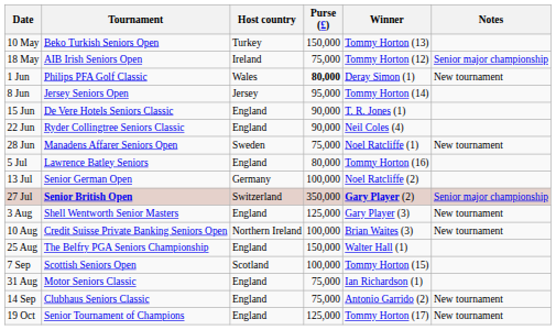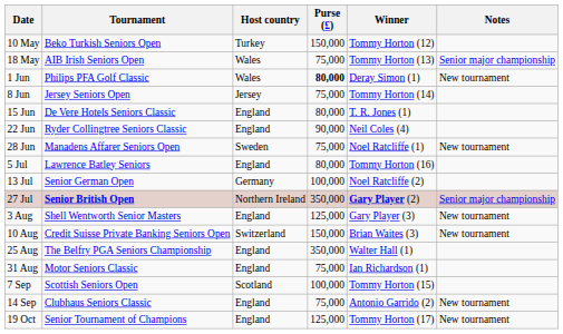 <table class="wikitable" style="font-size:95%">
 <tr>
 <th>Date</th>
 <th>Tournament</th>
 <th>Host country</th>
 <th>Purse<br>(<a href='#'>£</a>)</th>
 <th>Winner</th>
 <th>Notes</th>
 </tr>
 <tr>
 <td>10 May</td>
 <td><a href='#'>Beko Turkish Seniors Open</a></td>
 <td>Turkey</td>
 <td align=right>150,000</td>
-<td> <a href='#'>Tommy Horton</a> (13)</td>
+<td> <a href='#'>Tommy Horton</a> (12)</td>
 <td></td>
 </tr>
 <tr>
 <td>18 May</td>
 <td><a href='#'>AIB Irish Seniors Open</a></td>
-<td>Ireland</td>
+<td>Wales</td>
 <td align=right>75,000</td>
-<td> <a href='#'>Tommy Horton</a> (12)</td>
+<td> <a href='#'>Tommy Horton</a> (13)</td>
 <td><a href='#'>Senior major championship</a></td>
 </tr>
 <tr>
 <td>1 Jun</td>
 <td><a href='#'>Philips PFA Golf Classic</a></td>
 <td>Wales</td>
 <td align=right><strong>80,000</strong></td>
 <td> <a href='#'>Deray Simon</a> (1)</td>
 <td>New tournament</td>
 </tr>
 <tr>
 <td>8 Jun</td>
 <td><a href='#'>Jersey Seniors Open</a></td>
 <td>Jersey</td>
-<td align=right>95,000</td>
+<td align=right>75,000</td>
 <td> <a href='#'>Tommy Horton</a> (14)</td>
 <td></td>
 </tr>
 <tr>
 <td>15 Jun</td>
 <td><a href='#'>De Vere Hotels Seniors Classic</a></td>
 <td>England</td>
-<td align=right>90,000</td>
+<td align=right>80,000</td>
 <td> <a href='#'>T. R. Jones</a> (1)</td>
 <td></td>
 </tr>
 <tr>
 <td>22 Jun</td>
 <td><a href='#'>Ryder Collingtree Seniors Classic</a></td>
 <td>England</td>
 <td align=right>90,000</td>
 <td> <a href='#'>Neil Coles</a> (4)</td>
 <td></td>
 </tr>
 <tr>
 <td>28 Jun</td>
 <td><a href='#'>Manadens Affarer Seniors Open</a></td>
 <td>Sweden</td>
 <td align=right>75,000</td>
 <td> <a href='#'>Noel Ratcliffe</a> (1)</td>
 <td>New tournament</td>
 </tr>
 <tr>
 <td>5 Jul</td>
 <td><a href='#'>Lawrence Batley Seniors</a></td>
 <td>England</td>
 <td align=right>80,000</td>
 <td> <a href='#'>Tommy Horton</a> (16)</td>
 <td></td>
 </tr>
 <tr>
 <td>13 Jul</td>
 <td><a href='#'>Senior German Open</a></td>
 <td>Germany</td>
 <td align=right>100,000</td>
 <td> <a href='#'>Noel Ratcliffe</a> (2)</td>
 <td></td>
 </tr>
 <tr style="background:#e5d1cb;">
 <td>27 Jul</td>
 <td><strong><a href='#'>Senior British Open</a></strong></td>
-<td>Switzerland</td>
+<td>Northern Ireland</td>
 <td align=right>350,000</td>
 <td> <strong><a href='#'>Gary Player</a></strong> (2)</td>
 <td><a href='#'>Senior major championship</a></td>
 </tr>
 <tr>
 <td>3 Aug</td>
 <td><a href='#'>Shell Wentworth Senior Masters</a></td>
 <td>England</td>
 <td align=right>125,000</td>
 <td> <a href='#'>Gary Player</a> (3)</td>
 <td>New tournament</td>
 </tr>
 <tr>
 <td>10 Aug</td>
 <td><a href='#'>Credit Suisse Private Banking Seniors Open</a></td>
-<td>Northern Ireland</td>
-<td align=right>100,000</td>
+<td>Switzerland</td>
+<td align=right>150,000</td>
 <td> <a href='#'>Brian Waites</a> (3)</td>
 <td>New tournament</td>
 </tr>
 <tr>
 <td>25 Aug</td>
 <td><a href='#'>The Belfry PGA Seniors Championship</a></td>
 <td>England</td>
-<td align=right>150,000</td>
+<td align=right>350,000</td>
 <td> <a href='#'>Walter Hall</a> (1)</td>
+<td></td>
+</tr>
+<tr>
+<td>31 Aug</td>
+<td><a href='#'>Motor Seniors Classic</a></td>
+<td>England</td>
+<td align=right>75,000</td>
+<td> <a href='#'>Ian Richardson</a> (1)</td>
 <td></td>
 </tr>
 <tr>
 <td>7 Sep</td>
 <td><a href='#'>Scottish Seniors Open</a></td>
 <td>Scotland</td>
 <td align=right>100,000</td>
 <td> <a href='#'>Tommy Horton</a> (15)</td>
-<td></td>
-</tr>
-<tr>
-<td>31 Aug</td>
-<td><a href='#'>Motor Seniors Classic</a></td>
-<td>England</td>
-<td align=right>75,000</td>
-<td> <a href='#'>Ian Richardson</a> (1)</td>
 <td></td>
 </tr>
 <tr>
 <td>14 Sep</td>
 <td><a href='#'>Clubhaus Seniors Classic</a></td>
 <td>England</td>
 <td align=right>75,000</td>
 <td> <a href='#'>Antonio Garrido</a> (2)</td>
 <td>New tournament</td>
 </tr>
 <tr>
 <td>19 Oct</td>
 <td><a href='#'>Senior Tournament of Champions</a></td>
 <td>England</td>
 <td align=right>125,000</td>
 <td> <a href='#'>Tommy Horton</a> (17)</td>
 <td>New tournament</td>
 </tr>
 </table>
